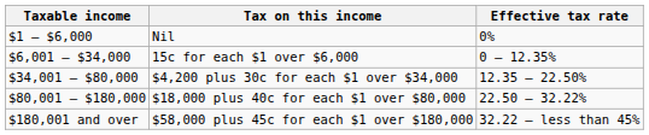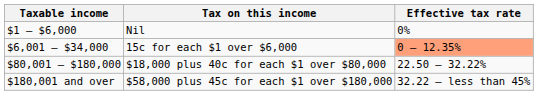 <table class="wikitable">
 <tr>
 <th>Taxable income</th>
 <th>Tax on this income</th>
 <th>Effective tax rate</th>
 </tr>
 <tr>
 <td>$1 – $6,000</td>
 <td>Nil</td>
 <td>0%</td>
 </tr>
 <tr>
 <td>$6,001 – $34,000</td>
 <td>15c for each $1 over $6,000</td>
-<td>0 – 12.35%</td>
-</tr>
-<tr>
-<td>$34,001 – $80,000</td>
-<td>$4,200 plus 30c for each $1 over $34,000</td>
-<td>12.35 – 22.50%</td>
+<td style="background: lightsalmon;">0 – 12.35%</td>
 </tr>
 <tr>
 <td>$80,001 – $180,000</td>
 <td>$18,000 plus 40c for each $1 over $80,000</td>
 <td>22.50 – 32.22%</td>
 </tr>
 <tr>
 <td>$180,001 and over</td>
 <td>$58,000 plus 45c for each $1 over $180,000</td>
 <td>32.22 – less than 45%</td>
 </tr>
 </table>
